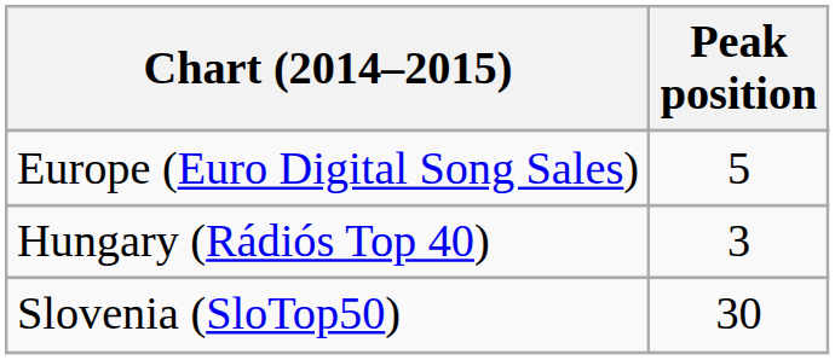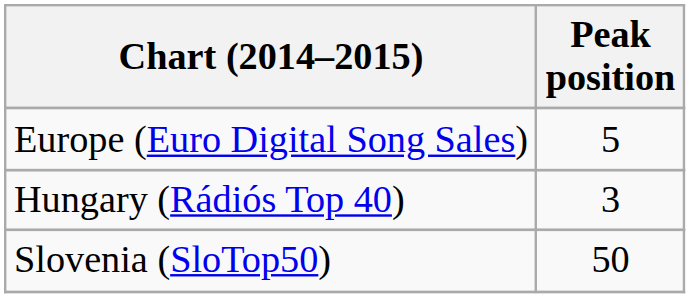 <table class="wikitable sortable">
 <tr>
 <th>Chart (2014–2015)</th>
 <th>Peak<br>position</th>
 </tr>
 <tr>
 </tr>
 <tr>
 <td>Europe (<a href='#'>Euro Digital Song Sales</a>)</td>
 <td style="text-align:center;">5</td>
 </tr>
 <tr>
 </tr>
 <tr>
 <td align="left">Hungary (<a href='#'>Rádiós Top 40</a>)</td>
 <td style="text-align:center;">3</td>
 </tr>
 <tr>
 </tr>
 <tr>
 </tr>
 <tr>
 </tr>
 <tr>
 <td scope="row">Slovenia (<a href='#'>SloTop50</a>)</td>
-<td align=center>30</td>
+<td align=center>50</td>
 </tr>
 <tr>
 </tr>
 </table>
